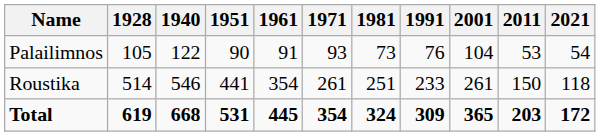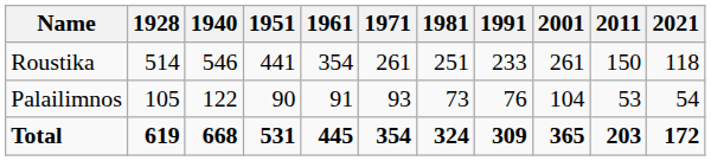 <table class="wikitable sortable">
 <tr class="hintergrundfarbe5">
 <th>Name</th>
 <th>1928</th>
 <th>1940</th>
 <th>1951</th>
 <th>1961</th>
 <th>1971</th>
 <th>1981</th>
 <th>1991</th>
 <th>2001</th>
 <th>2011</th>
 <th>2021</th>
 </tr>
 <tr>
+<td>Roustika</td>
+<td style="text-align:right">514</td>
+<td style="text-align:right">546</td>
+<td style="text-align:right">441</td>
+<td style="text-align:right">354</td>
+<td style="text-align:right">261</td>
+<td style="text-align:right">251</td>
+<td style="text-align:right">233</td>
+<td style="text-align:right">261</td>
+<td style="text-align:right">150</td>
+<td style="text-align:right">118</td>
+</tr>
+<tr>
 <td>Palailimnos</td>
 <td style="text-align:right">105</td>
 <td style="text-align:right">122</td>
 <td style="text-align:right">90</td>
 <td style="text-align:right">91</td>
 <td style="text-align:right">93</td>
 <td style="text-align:right">73</td>
 <td style="text-align:right">76</td>
 <td style="text-align:right">104</td>
 <td style="text-align:right">53</td>
 <td style="text-align:right">54</td>
-</tr>
-<tr>
-<td>Roustika</td>
-<td style="text-align:right">514</td>
-<td style="text-align:right">546</td>
-<td style="text-align:right">441</td>
-<td style="text-align:right">354</td>
-<td style="text-align:right">261</td>
-<td style="text-align:right">251</td>
-<td style="text-align:right">233</td>
-<td style="text-align:right">261</td>
-<td style="text-align:right">150</td>
-<td style="text-align:right">118</td>
 </tr>
 <tr class="sortbottom">
 <td><strong>Total</strong></td>
 <td style="text-align:right"><strong>619</strong></td>
 <td style="text-align:right"><strong>668</strong></td>
 <td style="text-align:right"><strong>531</strong></td>
 <td style="text-align:right"><strong>445</strong></td>
 <td style="text-align:right"><strong>354</strong></td>
 <td style="text-align:right"><strong>324</strong></td>
 <td style="text-align:right"><strong>309</strong></td>
 <td style="text-align:right"><strong>365</strong></td>
 <td style="text-align:right"><strong>203</strong></td>
 <td style="text-align:right"><strong>172</strong></td>
 </tr>
 </table>
